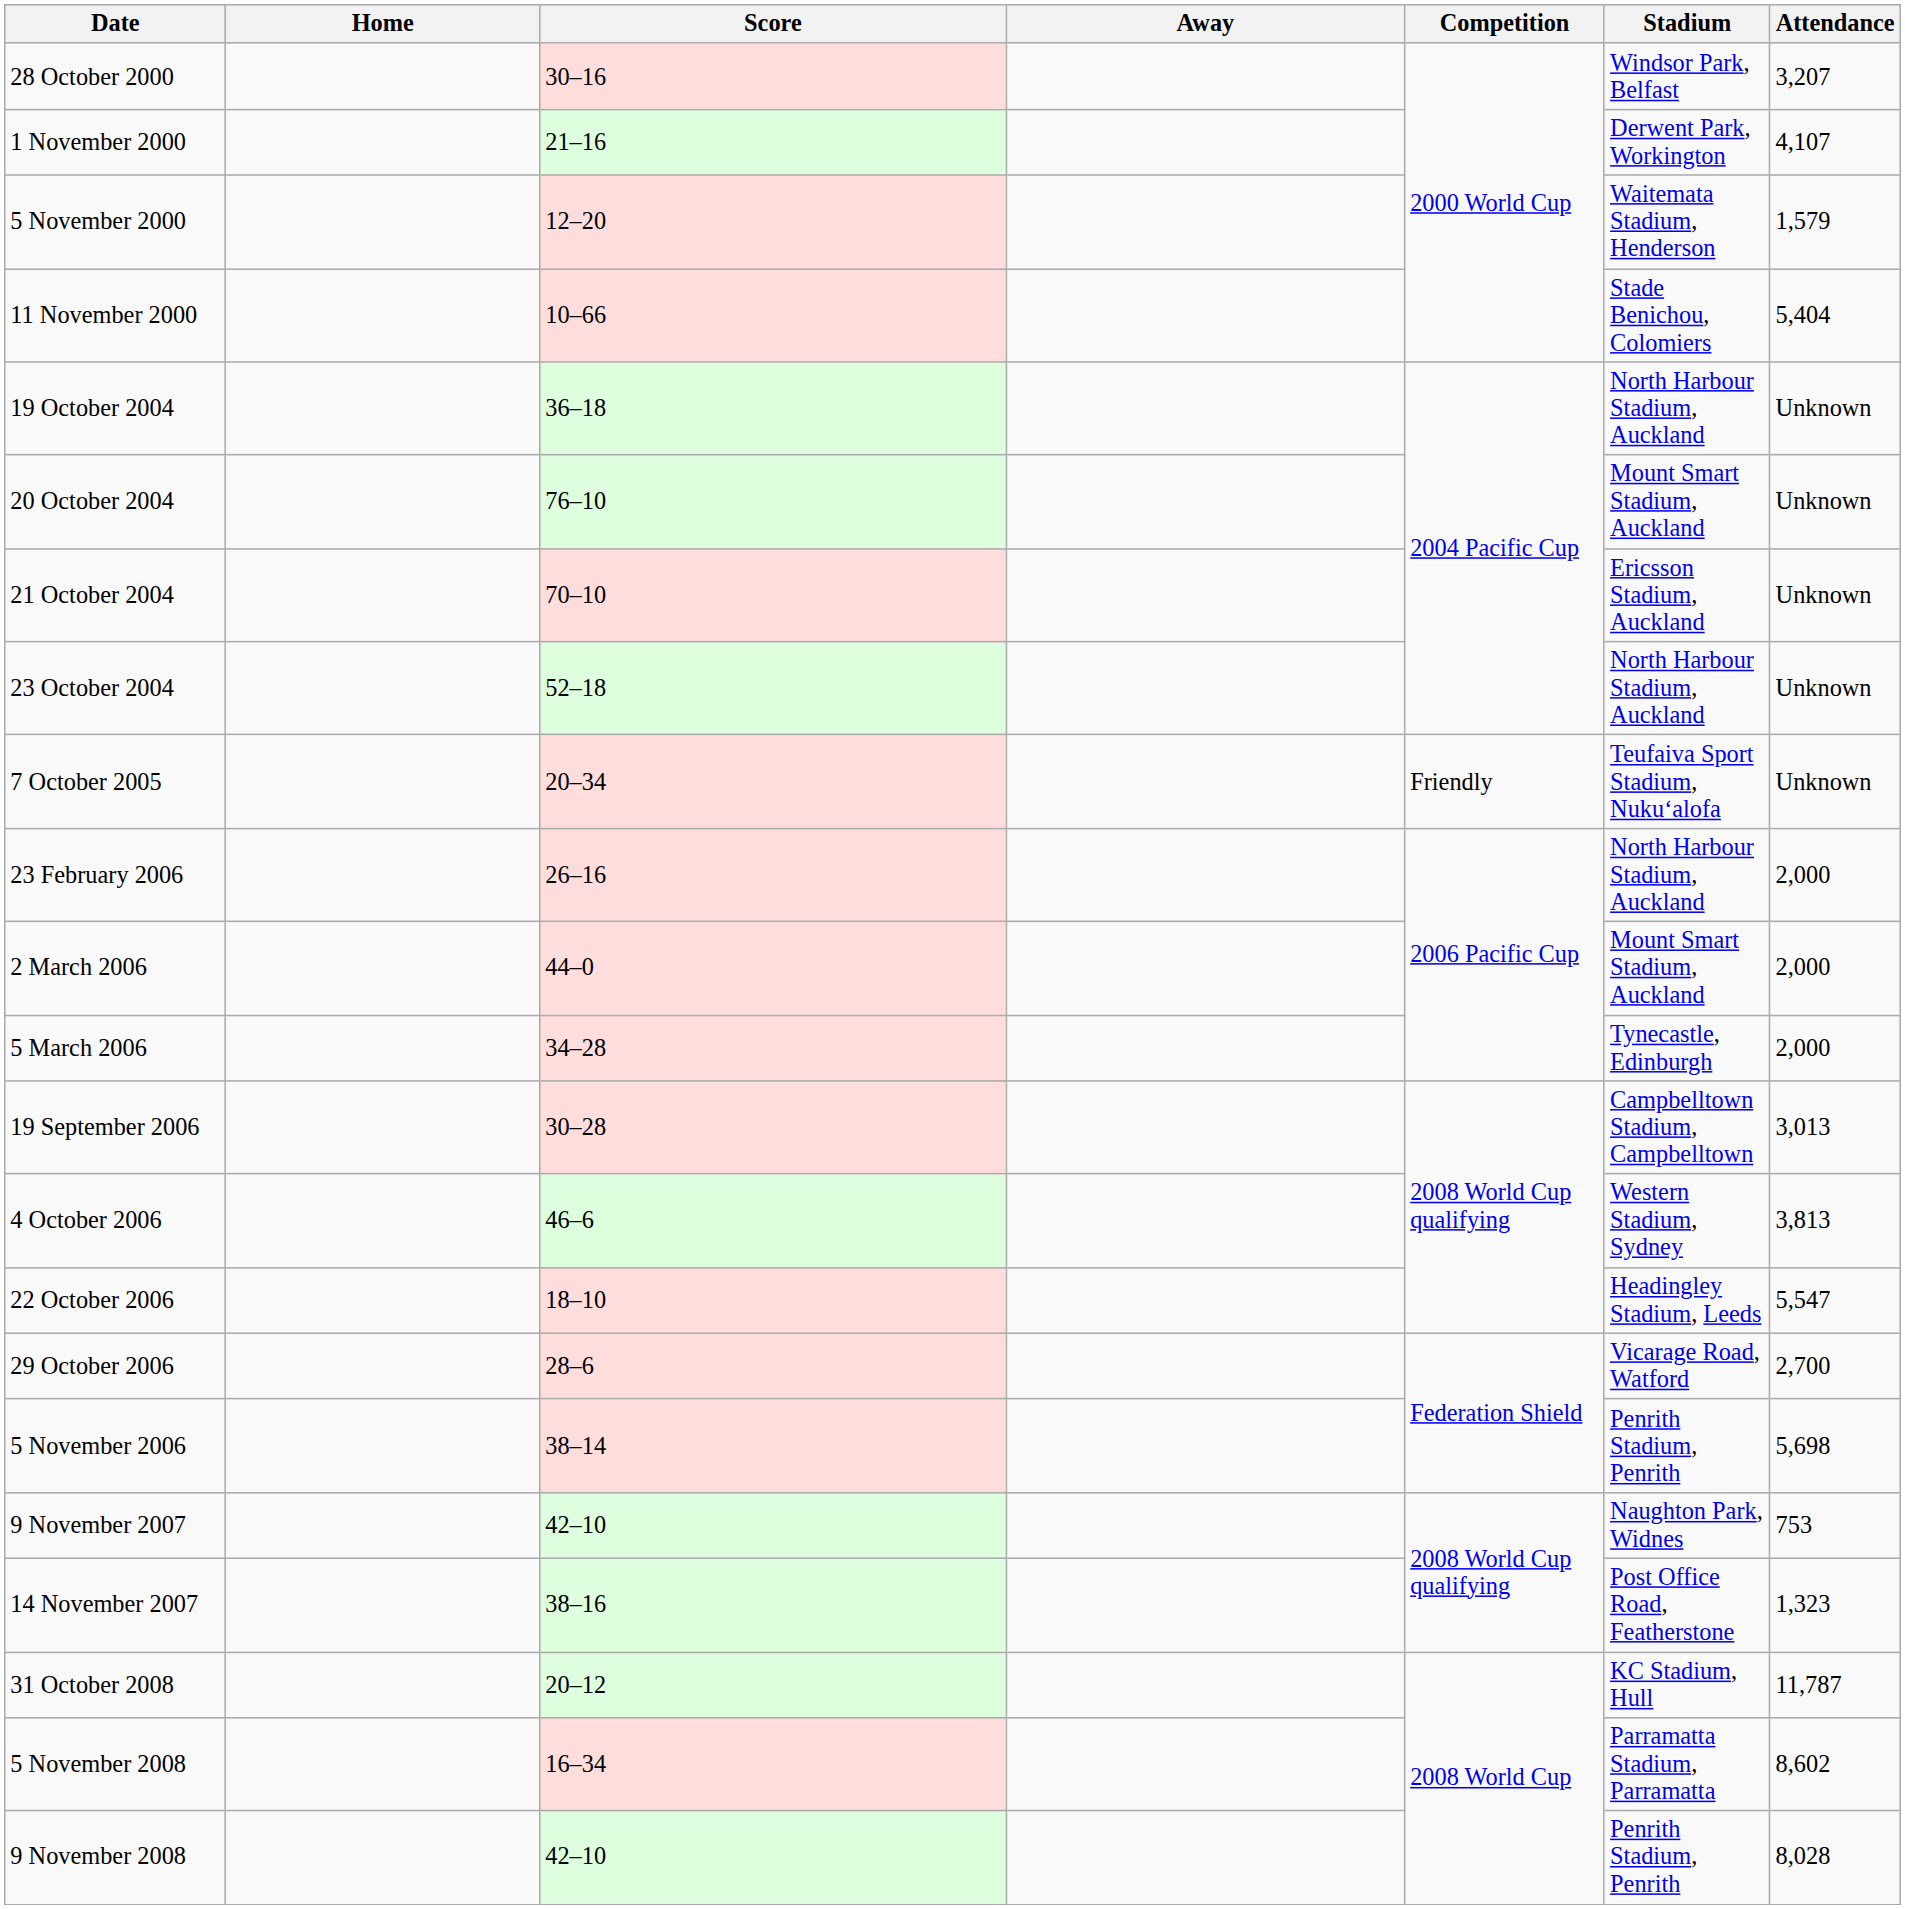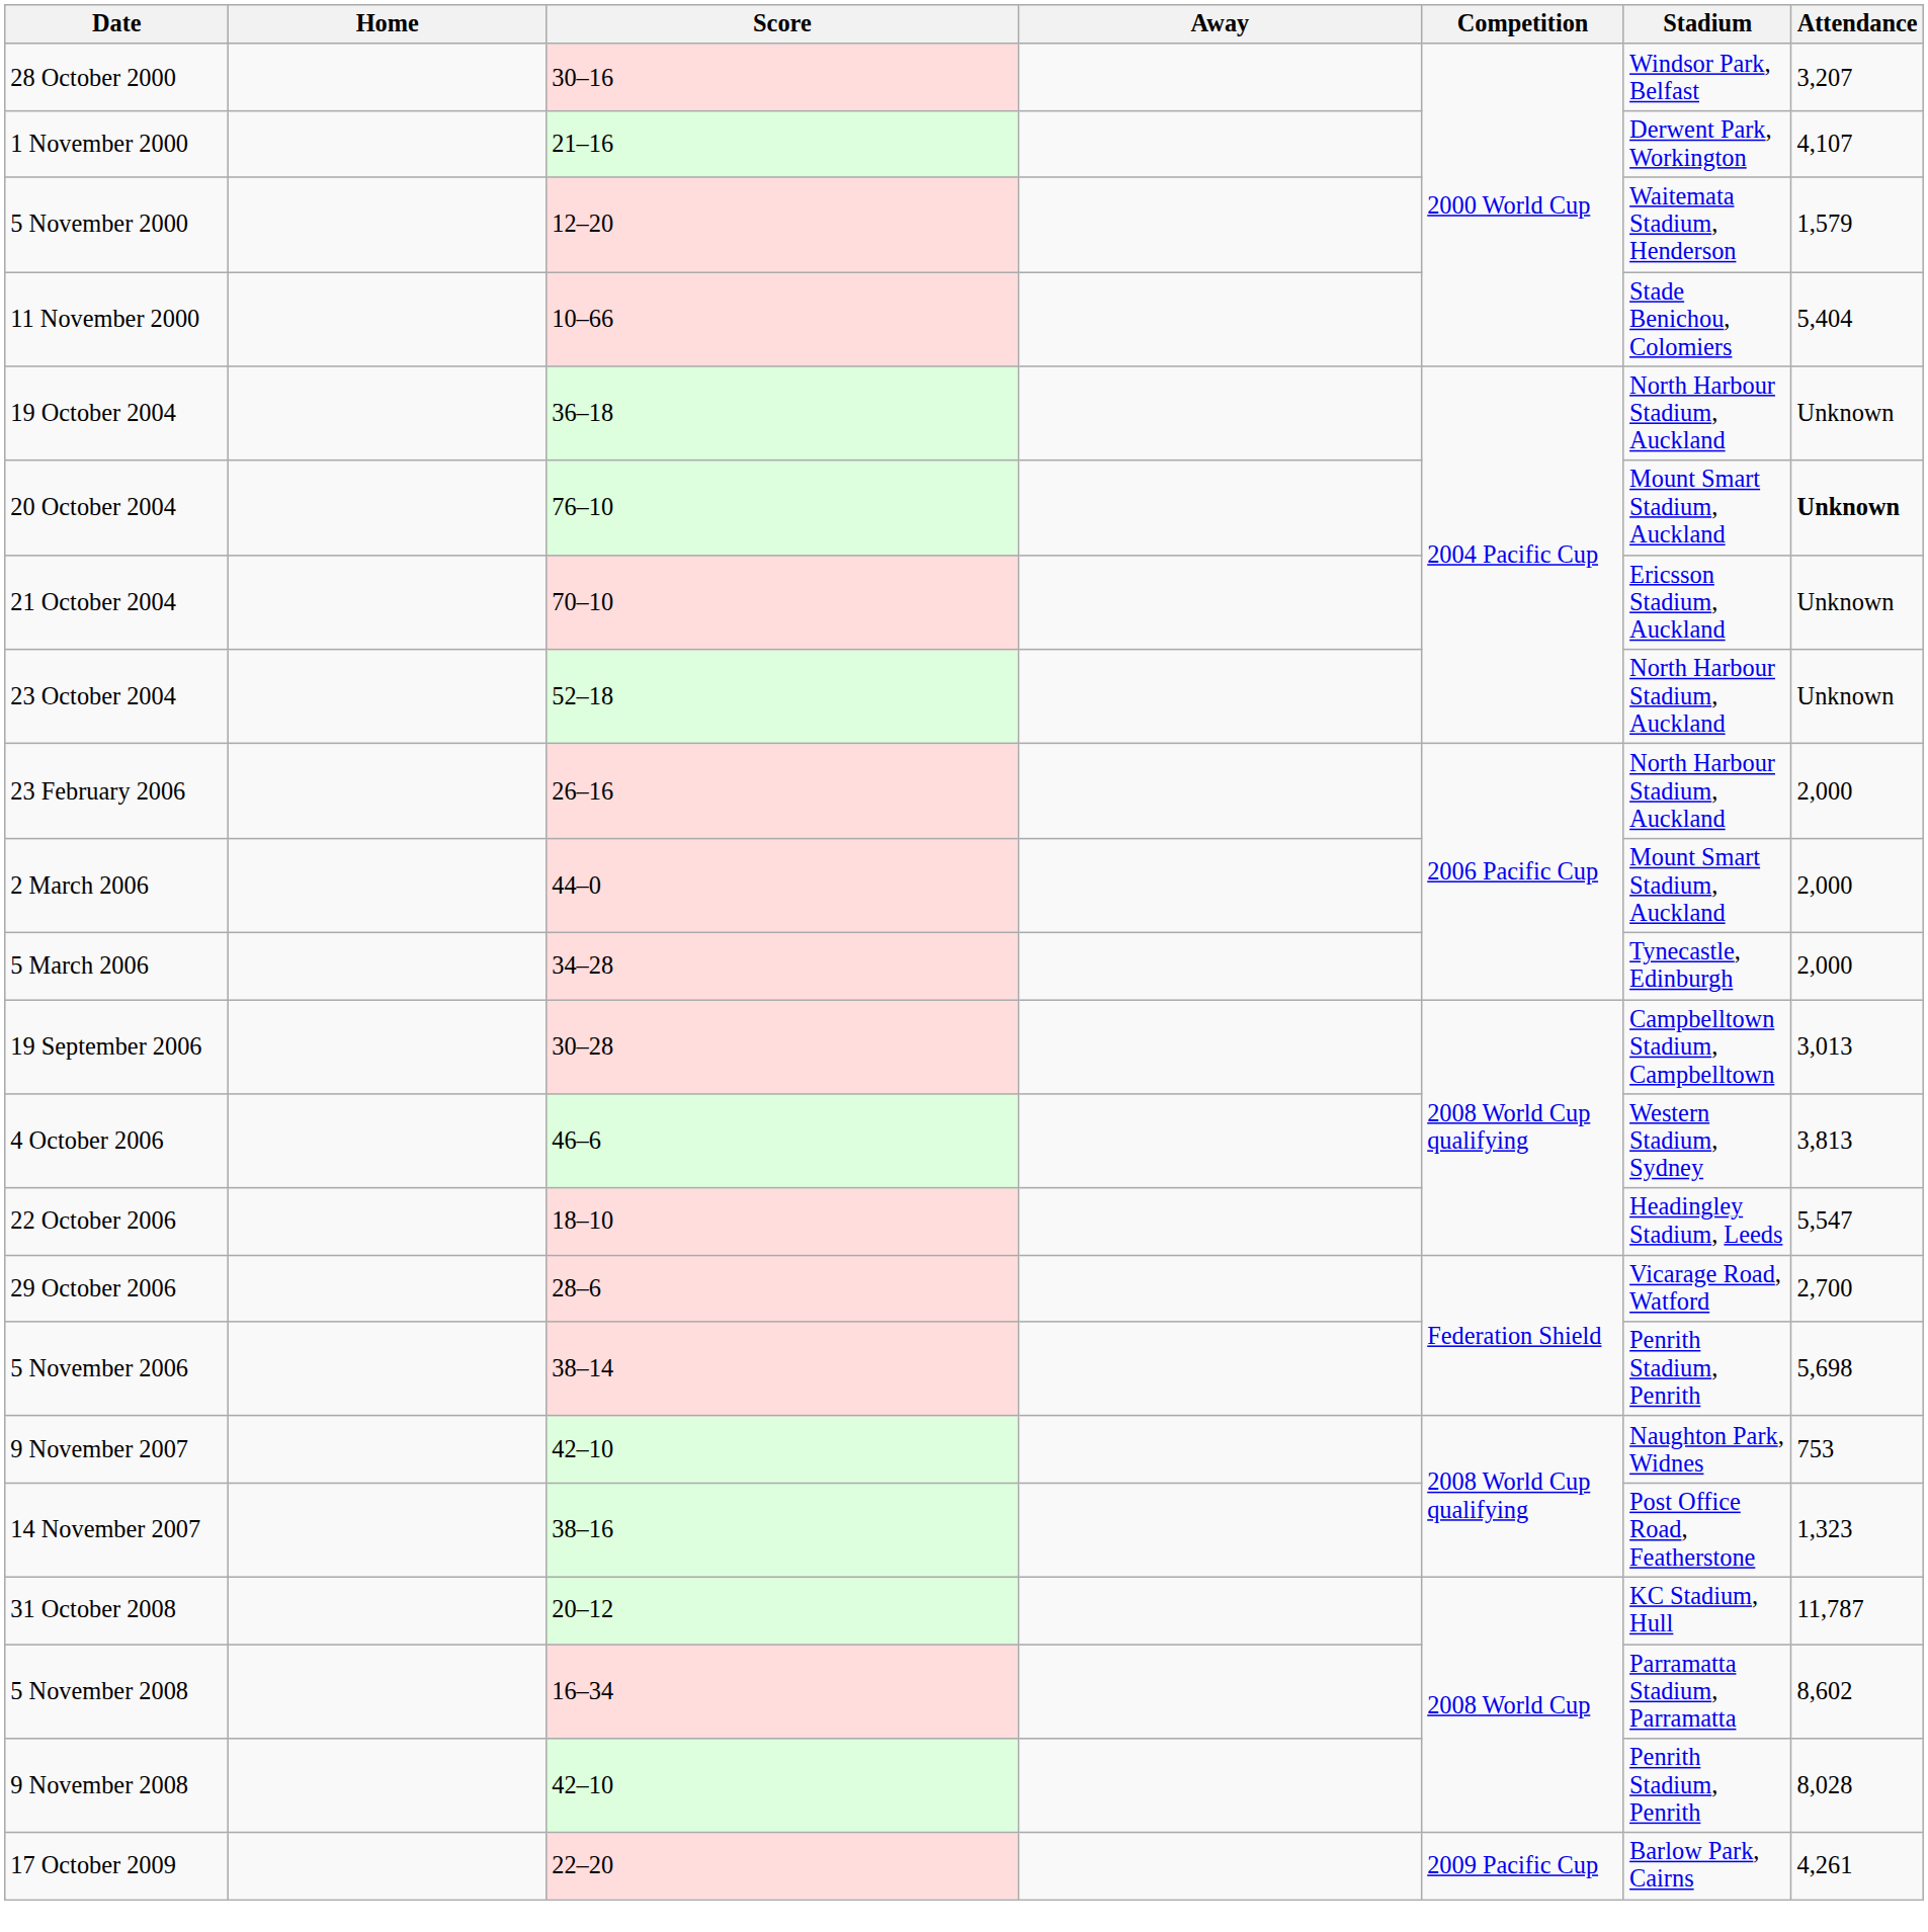 <table class="wikitable" style="text-align:left">
 <tr>
 <th scope="col" width="12.3%">Date</th>
 <th scope="col" width="18%">Home</th>
 <th scope="col" width="27%">Score</th>
 <th scope="col" width="23%">Away</th>
 <th scope="col" width="10.9%">Competition</th>
 <th scope="col" width="35.3%">Stadium</th>
 <th scope="col" width="35.3%">Attendance</th>
 </tr>
 <tr>
 <td>28 October 2000</td>
 <td></td>
 <td bgcolor=#FFDDDD>30–16</td>
 <td></td>
 <td rowspan=4><a href='#'>2000 World Cup</a></td>
 <td> <a href='#'>Windsor Park</a>, <a href='#'>Belfast</a></td>
 <td>3,207</td>
 </tr>
 <tr>
 <td>1 November 2000</td>
 <td></td>
 <td bgcolor=#DDFFDD>21–16</td>
 <td></td>
 <td> <a href='#'>Derwent Park</a>, <a href='#'>Workington</a></td>
 <td>4,107</td>
 </tr>
 <tr>
 <td>5 November 2000</td>
 <td></td>
 <td bgcolor=#FFDDDD>12–20</td>
 <td></td>
 <td> <a href='#'>Waitemata Stadium</a>, <a href='#'>Henderson</a></td>
 <td>1,579</td>
 </tr>
 <tr>
 <td>11 November 2000</td>
 <td></td>
 <td bgcolor=#FFDDDD>10–66</td>
 <td></td>
 <td> <a href='#'>Stade Benichou</a>, <a href='#'>Colomiers</a></td>
 <td>5,404</td>
 </tr>
 <tr>
 <td>19 October 2004</td>
 <td></td>
 <td bgcolor=#DDFFDD>36–18</td>
 <td></td>
 <td rowspan=4><a href='#'>2004 Pacific Cup</a></td>
 <td> <a href='#'>North Harbour Stadium</a>, <a href='#'>Auckland</a></td>
 <td>Unknown</td>
 </tr>
 <tr>
 <td>20 October 2004</td>
 <td></td>
 <td bgcolor=#DDFFDD>76–10</td>
 <td></td>
 <td> <a href='#'>Mount Smart Stadium</a>, <a href='#'>Auckland</a></td>
-<td>Unknown</td>
+<td><strong>Unknown</strong></td>
 </tr>
 <tr>
 <td>21 October 2004</td>
 <td></td>
 <td bgcolor=#FFDDDD>70–10</td>
 <td></td>
 <td> <a href='#'>Ericsson Stadium</a>, <a href='#'>Auckland</a></td>
 <td>Unknown</td>
 </tr>
 <tr>
 <td>23 October 2004</td>
 <td></td>
 <td bgcolor=#DDFFDD>52–18</td>
 <td></td>
 <td> <a href='#'>North Harbour Stadium</a>, <a href='#'>Auckland</a></td>
-<td>Unknown</td>
-</tr>
-<tr>
-<td>7 October 2005</td>
-<td></td>
-<td bgcolor=#FFDDDD>20–34</td>
-<td></td>
-<td>Friendly</td>
-<td> <a href='#'>Teufaiva Sport Stadium</a>, <a href='#'>Nukuʻalofa</a></td>
 <td>Unknown</td>
 </tr>
 <tr>
 <td>23 February 2006</td>
 <td></td>
 <td bgcolor=#FFDDDD>26–16</td>
 <td></td>
 <td rowspan=3><a href='#'>2006 Pacific Cup</a></td>
 <td> <a href='#'>North Harbour Stadium</a>, <a href='#'>Auckland</a></td>
 <td>2,000</td>
 </tr>
 <tr>
 <td>2 March 2006</td>
 <td></td>
 <td bgcolor=#FFDDDD>44–0</td>
 <td></td>
 <td> <a href='#'>Mount Smart Stadium</a>, <a href='#'>Auckland</a></td>
 <td>2,000</td>
 </tr>
 <tr>
 <td>5 March 2006</td>
 <td></td>
 <td bgcolor=#FFDDDD>34–28</td>
 <td></td>
 <td> <a href='#'>Tynecastle</a>, <a href='#'>Edinburgh</a></td>
 <td>2,000</td>
 </tr>
 <tr>
 <td>19 September 2006</td>
 <td></td>
 <td bgcolor=#FFDDDD>30–28</td>
 <td></td>
 <td rowspan=3><a href='#'>2008 World Cup qualifying</a></td>
 <td> <a href='#'>Campbelltown Stadium</a>, <a href='#'>Campbelltown</a></td>
 <td>3,013</td>
 </tr>
 <tr>
 <td>4 October 2006</td>
 <td></td>
 <td bgcolor=#DDFFDD>46–6</td>
 <td></td>
 <td> <a href='#'>Western Stadium</a>, <a href='#'>Sydney</a></td>
 <td>3,813</td>
 </tr>
 <tr>
 <td>22 October 2006</td>
 <td></td>
 <td bgcolor=#FFDDDD>18–10</td>
 <td></td>
 <td> <a href='#'>Headingley Stadium</a>, <a href='#'>Leeds</a></td>
 <td>5,547</td>
 </tr>
 <tr>
 <td>29 October 2006</td>
 <td></td>
 <td bgcolor=#FFDDDD>28–6</td>
 <td></td>
 <td rowspan=2><a href='#'>Federation Shield</a></td>
 <td> <a href='#'>Vicarage Road</a>, <a href='#'>Watford</a></td>
 <td>2,700</td>
 </tr>
 <tr>
 <td>5 November 2006</td>
 <td></td>
 <td bgcolor=#FFDDDD>38–14</td>
 <td></td>
 <td> <a href='#'>Penrith Stadium</a>, <a href='#'>Penrith</a></td>
 <td>5,698</td>
 </tr>
 <tr>
 <td>9 November 2007</td>
 <td></td>
 <td bgcolor=#DDFFDD>42–10</td>
 <td></td>
 <td rowspan=2><a href='#'>2008 World Cup qualifying</a></td>
 <td> <a href='#'>Naughton Park</a>, <a href='#'>Widnes</a></td>
 <td>753</td>
 </tr>
 <tr>
 <td>14 November 2007</td>
 <td></td>
 <td bgcolor=#DDFFDD>38–16</td>
 <td></td>
 <td> <a href='#'>Post Office Road</a>, <a href='#'>Featherstone</a></td>
 <td>1,323</td>
 </tr>
 <tr>
 <td>31 October 2008</td>
 <td></td>
 <td bgcolor=#DDFFDD>20–12</td>
 <td></td>
 <td rowspan=3><a href='#'>2008 World Cup</a></td>
 <td> <a href='#'>KC Stadium</a>, <a href='#'>Hull</a></td>
 <td>11,787</td>
 </tr>
 <tr>
 <td>5 November 2008</td>
 <td></td>
 <td bgcolor=#FFDDDD>16–34</td>
 <td></td>
 <td> <a href='#'>Parramatta Stadium</a>, <a href='#'>Parramatta</a></td>
 <td>8,602</td>
 </tr>
 <tr>
 <td>9 November 2008</td>
 <td></td>
 <td bgcolor=#DDFFDD>42–10</td>
 <td></td>
 <td> <a href='#'>Penrith Stadium</a>, <a href='#'>Penrith</a></td>
 <td>8,028</td>
 </tr>
+<tr>
+<td>17 October 2009</td>
+<td></td>
+<td bgcolor=#FFDDDD>22–20</td>
+<td></td>
+<td><a href='#'>2009 Pacific Cup</a></td>
+<td> <a href='#'>Barlow Park</a>, <a href='#'>Cairns</a></td>
+<td>4,261</td>
+</tr>
 </table>
